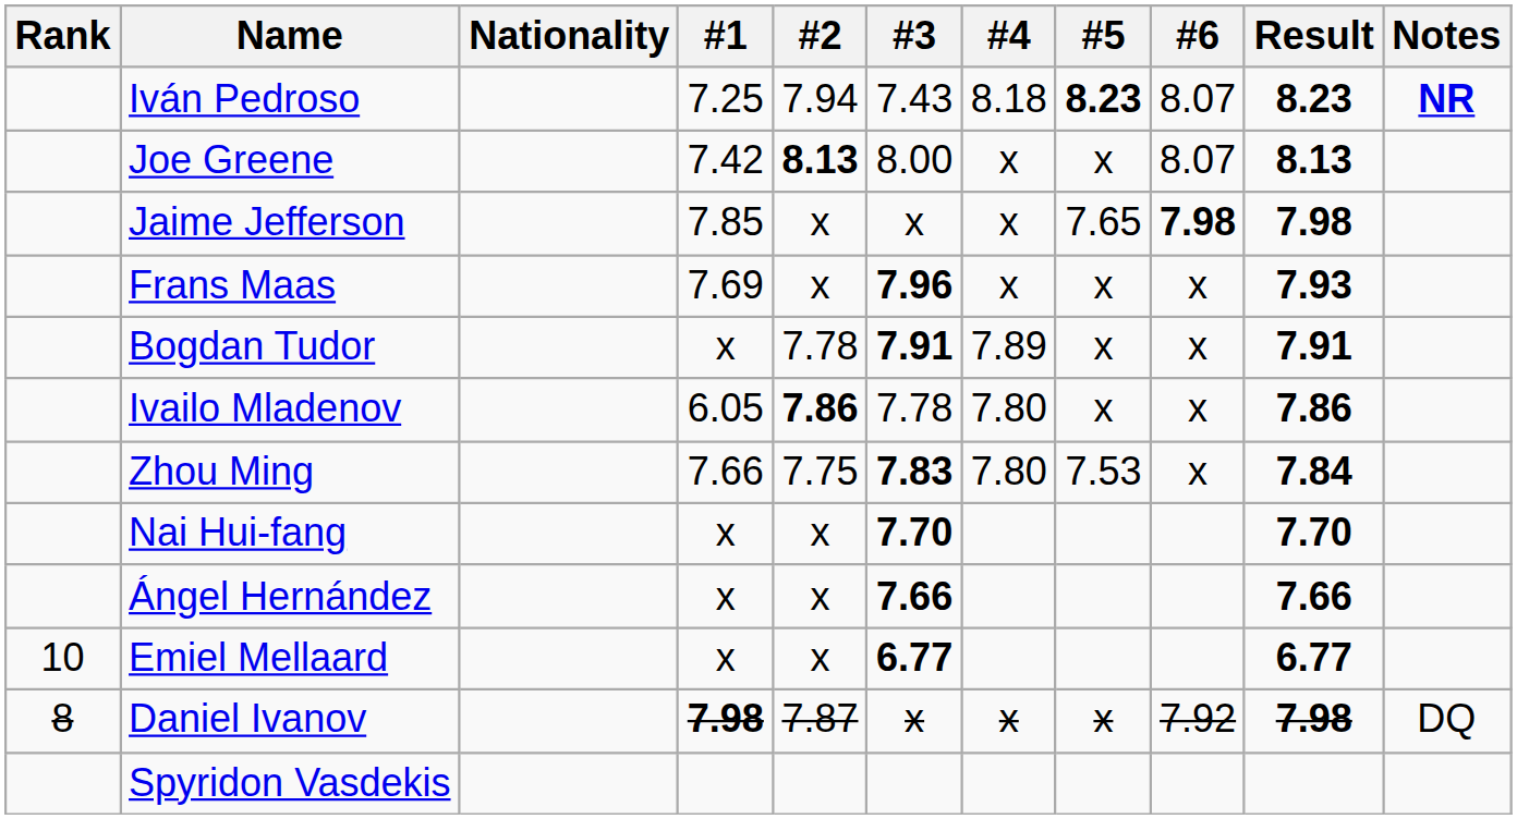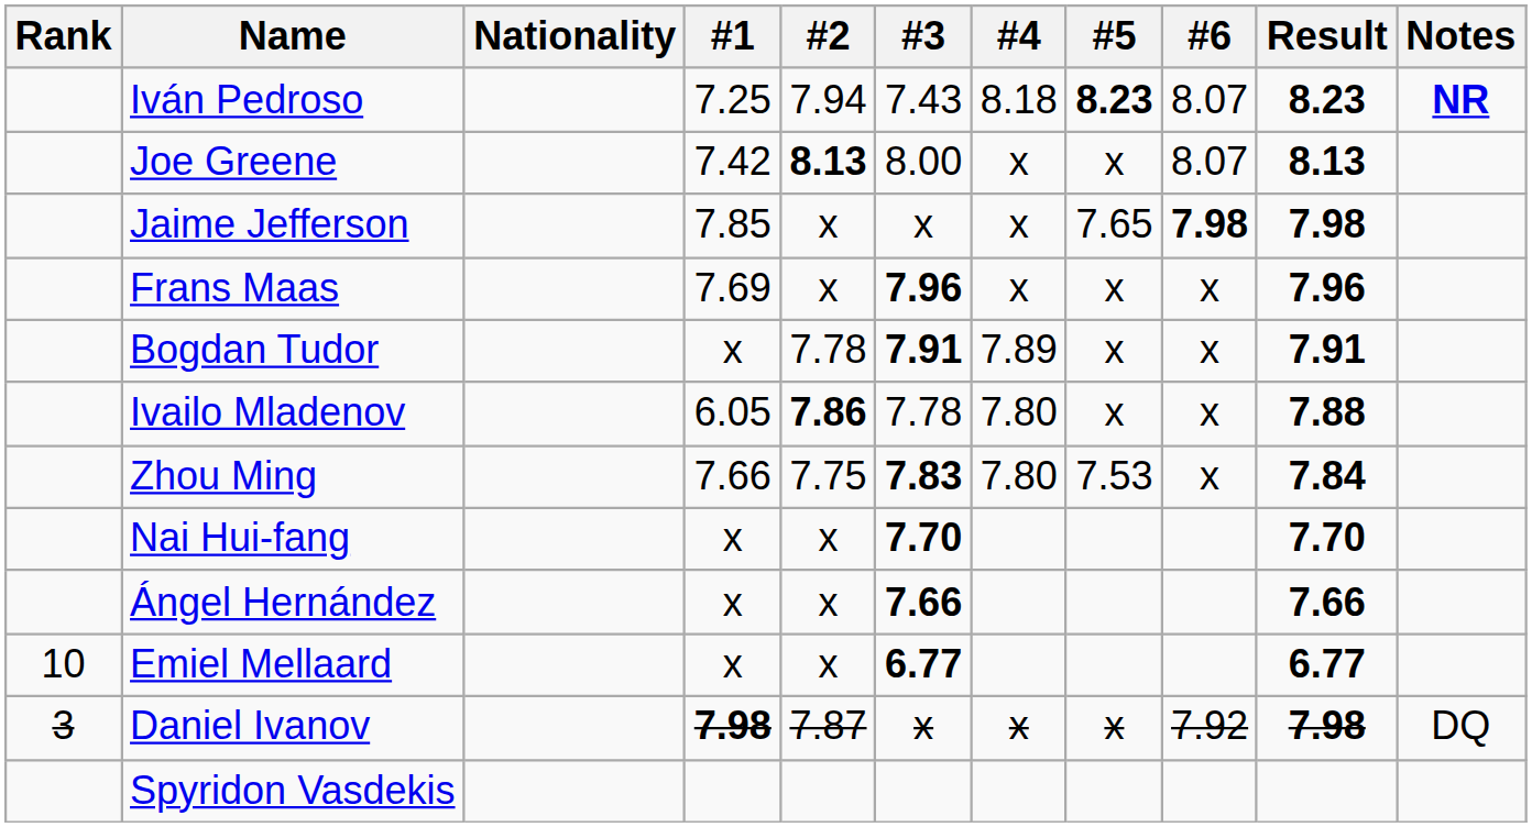 <table class="wikitable sortable" style="text-align:center">
 <tr>
 <th>Rank</th>
 <th>Name</th>
 <th>Nationality</th>
 <th>#1</th>
 <th>#2</th>
 <th>#3</th>
 <th>#4</th>
 <th>#5</th>
 <th>#6</th>
 <th>Result</th>
 <th>Notes</th>
 </tr>
 <tr>
 <td></td>
 <td align="left"><a href='#'>Iván Pedroso</a></td>
 <td align=left></td>
 <td>7.25</td>
 <td>7.94</td>
 <td>7.43</td>
 <td>8.18</td>
 <td><strong>8.23</strong></td>
 <td>8.07</td>
 <td><strong>8.23</strong></td>
 <td><strong><a href='#'>NR</a></strong></td>
 </tr>
 <tr>
 <td></td>
 <td align="left"><a href='#'>Joe Greene</a></td>
 <td align=left></td>
 <td>7.42</td>
 <td><strong>8.13</strong></td>
 <td>8.00</td>
 <td>x</td>
 <td>x</td>
 <td>8.07</td>
 <td><strong>8.13</strong></td>
 <td></td>
 </tr>
 <tr>
 <td></td>
 <td align="left"><a href='#'>Jaime Jefferson</a></td>
 <td align=left></td>
 <td>7.85</td>
 <td>x</td>
 <td>x</td>
 <td>x</td>
 <td>7.65</td>
 <td><strong>7.98</strong></td>
 <td><strong>7.98</strong></td>
 <td></td>
 </tr>
 <tr>
 <td></td>
 <td align="left"><a href='#'>Frans Maas</a></td>
 <td align=left></td>
 <td>7.69</td>
 <td>x</td>
 <td><strong>7.96</strong></td>
 <td>x</td>
 <td>x</td>
 <td>x</td>
-<td><strong>7.93</strong></td>
+<td><strong>7.96</strong></td>
 <td></td>
 </tr>
 <tr>
 <td></td>
 <td align="left"><a href='#'>Bogdan Tudor</a></td>
 <td align=left></td>
 <td>x</td>
 <td>7.78</td>
 <td><strong>7.91</strong></td>
 <td>7.89</td>
 <td>x</td>
 <td>x</td>
 <td><strong>7.91</strong></td>
 <td></td>
 </tr>
 <tr>
 <td></td>
 <td align="left"><a href='#'>Ivailo Mladenov</a></td>
 <td align=left></td>
 <td>6.05</td>
 <td><strong>7.86</strong></td>
 <td>7.78</td>
 <td>7.80</td>
 <td>x</td>
 <td>x</td>
-<td><strong>7.86</strong></td>
+<td><strong>7.88</strong></td>
 <td></td>
 </tr>
 <tr>
 <td></td>
 <td align="left"><a href='#'>Zhou Ming</a></td>
 <td align=left></td>
 <td>7.66</td>
 <td>7.75</td>
 <td><strong>7.83</strong></td>
 <td>7.80</td>
 <td>7.53</td>
 <td>x</td>
 <td><strong>7.84</strong></td>
 <td></td>
 </tr>
 <tr>
 <td></td>
 <td align="left"><a href='#'>Nai Hui-fang</a></td>
 <td align=left></td>
 <td>x</td>
 <td>x</td>
 <td><strong>7.70</strong></td>
 <td></td>
 <td></td>
 <td></td>
 <td><strong>7.70</strong></td>
 <td></td>
 </tr>
 <tr>
 <td></td>
 <td align="left"><a href='#'>Ángel Hernández</a></td>
 <td align=left></td>
 <td>x</td>
 <td>x</td>
 <td><strong>7.66</strong></td>
 <td></td>
 <td></td>
 <td></td>
 <td><strong>7.66</strong></td>
 <td></td>
 </tr>
 <tr>
 <td>10</td>
 <td align="left"><a href='#'>Emiel Mellaard</a></td>
 <td align=left></td>
 <td>x</td>
 <td>x</td>
 <td><strong>6.77</strong></td>
 <td></td>
 <td></td>
 <td></td>
 <td><strong>6.77</strong></td>
 <td></td>
 </tr>
 <tr>
-<td><s>8 </s></td>
+<td><s>3 </s></td>
 <td align="left"><a href='#'>Daniel Ivanov</a></td>
 <td align=left></td>
 <td><s><strong>7.98</strong> </s></td>
 <td><s>7.87 </s></td>
 <td><s>x </s></td>
 <td><s>x </s></td>
 <td><s>x </s></td>
 <td><s>7.92 </s></td>
 <td><s><strong>7.98</strong> </s></td>
 <td>DQ</td>
 </tr>
 <tr>
 <td></td>
 <td align="left"><a href='#'>Spyridon Vasdekis</a></td>
 <td align=left></td>
 <td></td>
 <td></td>
 <td></td>
 <td></td>
 <td></td>
 <td></td>
 <td><strong></strong></td>
 <td></td>
 </tr>
 </table>
